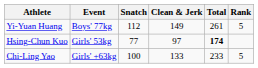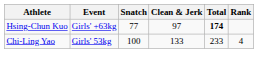 <table class="wikitable" style="font-size:90%">
 <tr>
 <th>Athlete</th>
 <th>Event</th>
 <th>Snatch</th>
 <th>Clean & Jerk</th>
 <th>Total</th>
 <th>Rank</th>
 </tr>
 <tr>
-<td><a href='#'>Yi-Yuan Huang</a></td>
-<td><a href='#'>Boys' 77kg</a></td>
-<td align=center>112</td>
-<td align=center>149</td>
-<td align=center>261</td>
-<td align=center>5</td>
-</tr>
-<tr>
 <td><a href='#'>Hsing-Chun Kuo</a></td>
-<td><a href='#'>Girls' 53kg</a></td>
+<td><a href='#'>Girls' +63kg</a></td>
 <td align=center>77</td>
 <td align=center>97</td>
 <td align=center><strong>174</strong></td>
 <td align=center></td>
 </tr>
 <tr>
 <td><a href='#'>Chi-Ling Yao</a></td>
-<td><a href='#'>Girls' +63kg</a></td>
+<td><a href='#'>Girls' 53kg</a></td>
 <td align=center>100</td>
 <td align=center>133</td>
 <td align=center>233</td>
-<td align=center>5</td>
+<td align=center>4</td>
 </tr>
 </table>
